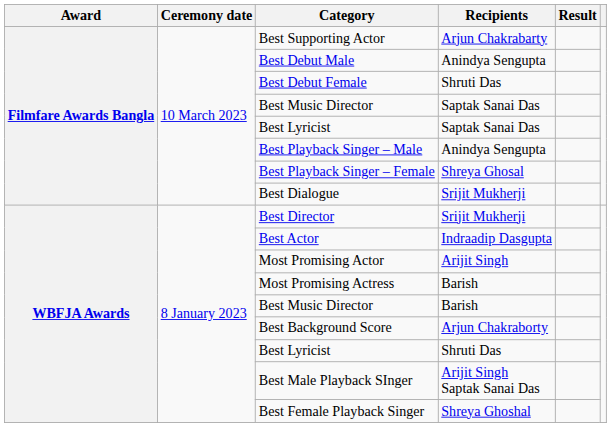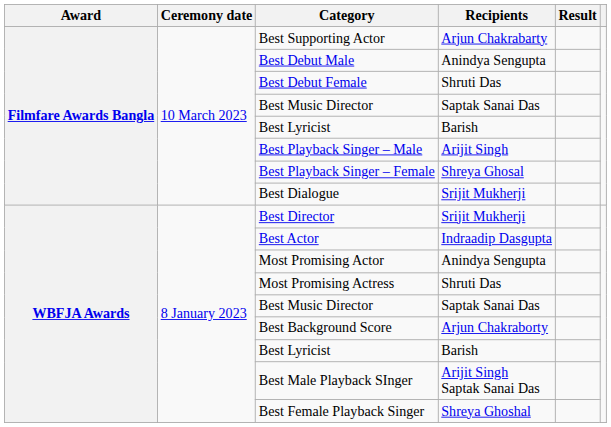 <table class="sortable wikitable">
 <tr>
 <th scope="col">Award</th>
 <th scope="col">Ceremony date</th>
 <th scope="col">Category</th>
 <th scope="col">Recipients</th>
 <th scope="col">Result</th>
 <th class="unsortable" scope="col"></th>
 </tr>
 <tr>
 <th scope="row" rowspan="8"><a href='#'>Filmfare Awards Bangla</a></th>
 <td rowspan="8"><a href='#'>10 March 2023</a></td>
 <td>Best Supporting Actor</td>
 <td><a href='#'>Arjun Chakrabarty</a></td>
 <td></td>
 <td rowspan="8"></td>
 </tr>
 <tr>
 <td><a href='#'>Best Debut Male</a></td>
 <td>Anindya Sengupta</td>
 <td></td>
 </tr>
 <tr>
 <td><a href='#'>Best Debut Female</a></td>
 <td>Shruti Das</td>
 <td></td>
 </tr>
 <tr>
 <td>Best Music Director</td>
 <td>Saptak Sanai Das</td>
 <td></td>
 </tr>
 <tr>
 <td>Best Lyricist</td>
-<td>Saptak Sanai Das</td>
+<td>Barish</td>
 <td></td>
 </tr>
 <tr>
 <td><a href='#'>Best Playback Singer – Male</a></td>
-<td>Anindya Sengupta</td>
+<td><a href='#'>Arijit Singh</a></td>
 <td></td>
 </tr>
 <tr>
 <td><a href='#'>Best Playback Singer – Female</a></td>
 <td><a href='#'>Shreya Ghosal</a></td>
 <td></td>
 </tr>
 <tr>
 <td>Best Dialogue</td>
 <td><a href='#'>Srijit Mukherji</a></td>
 <td></td>
 </tr>
 <tr>
 <th scope="row" rowspan="9"><a href='#'>WBFJA Awards</a></th>
 <td rowspan="9"><a href='#'>8 January 2023</a></td>
 <td><a href='#'>Best Director</a></td>
 <td><a href='#'>Srijit Mukherji</a></td>
 <td></td>
 <td rowspan="9"></td>
 </tr>
 <tr>
 <td><a href='#'>Best Actor</a></td>
 <td><a href='#'>Indraadip Dasgupta</a></td>
 <td></td>
 </tr>
 <tr>
 <td>Most Promising Actor</td>
-<td><a href='#'>Arijit Singh</a></td>
+<td>Anindya Sengupta</td>
 <td></td>
 </tr>
 <tr>
 <td>Most Promising Actress</td>
-<td>Barish</td>
+<td>Shruti Das</td>
 <td></td>
 </tr>
 <tr>
 <td>Best Music Director</td>
-<td>Barish</td>
+<td>Saptak Sanai Das</td>
 <td></td>
 </tr>
 <tr>
 <td>Best Background Score</td>
 <td><a href='#'>Arjun Chakraborty</a></td>
 <td></td>
 </tr>
 <tr>
 <td>Best Lyricist</td>
-<td>Shruti Das</td>
+<td>Barish</td>
 <td></td>
 </tr>
 <tr>
 <td>Best Male Playback SInger</td>
 <td><a href='#'>Arijit Singh</a> <br> Saptak Sanai Das</td>
 <td></td>
 </tr>
 <tr>
 <td>Best Female Playback Singer</td>
 <td><a href='#'>Shreya Ghoshal</a></td>
 <td></td>
 </tr>
 </table>
